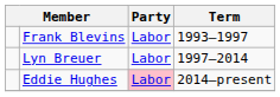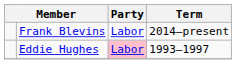 <table class="wikitable">
 <tr>
 <th colspan="2">Member</th>
 <th>Party</th>
 <th>Term</th>
 </tr>
 <tr —>
 <td> </td>
 <td><a href='#'>Frank Blevins</a></td>
 <td><a href='#'>Labor</a></td>
-<td>1993–1997</td>
-</tr>
-<tr>
-<td> </td>
-<td><a href='#'>Lyn Breuer</a></td>
-<td><a href='#'>Labor</a></td>
-<td>1997–2014</td>
+<td>2014–present</td>
 </tr>
 <tr>
 <td> </td>
 <td><a href='#'>Eddie Hughes</a></td>
 <td style="background: pink;"><a href='#'>Labor</a></td>
-<td>2014–present</td>
+<td>1993–1997</td>
 </tr>
 <tr>
 </tr>
 </table>
